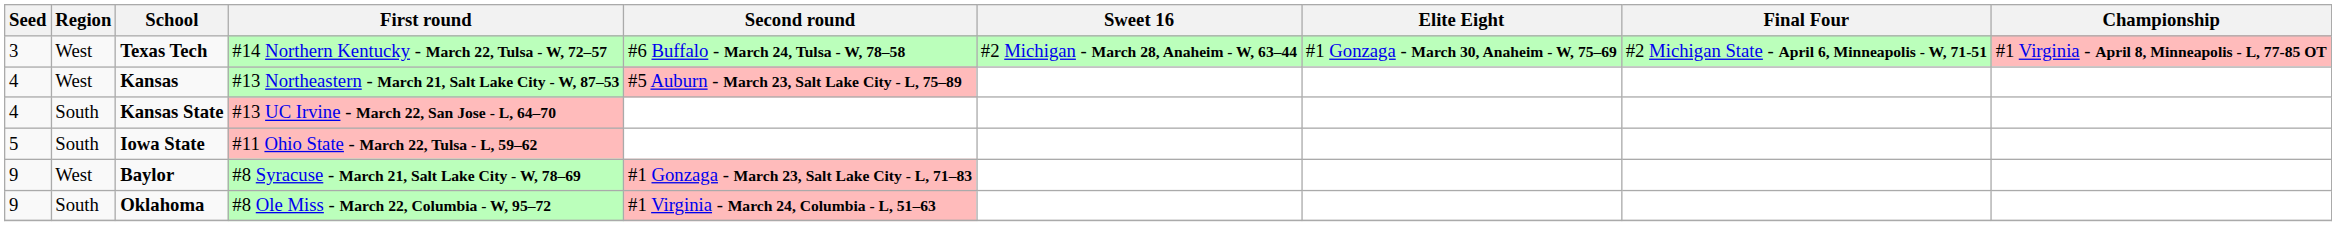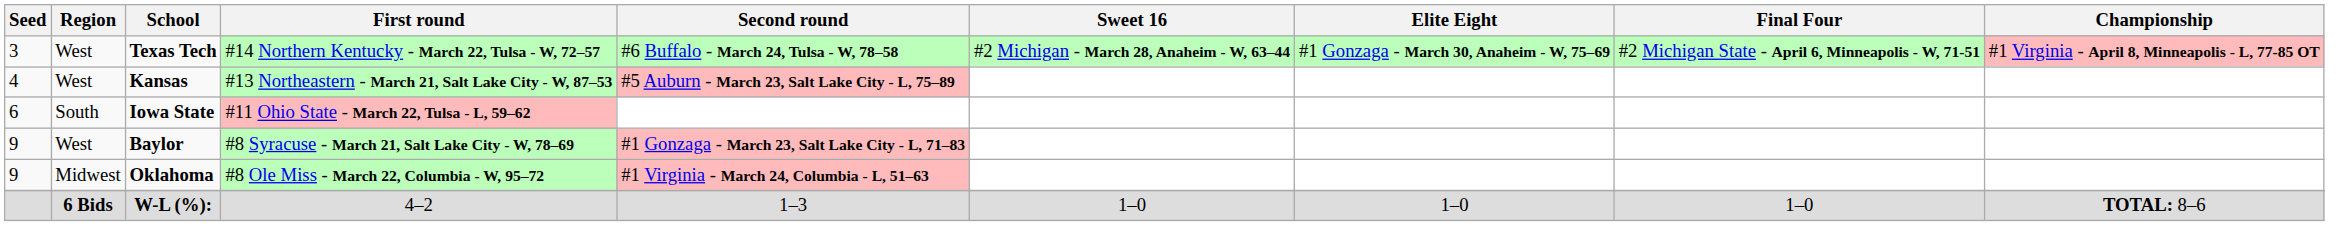 <table class="sortable wikitable" style="white-space:nowrap; font-size:90%;">
 <tr>
 <th>Seed</th>
 <th>Region</th>
 <th>School</th>
 <th>First round</th>
 <th>Second round</th>
 <th>Sweet 16</th>
 <th>Elite Eight</th>
 <th>Final Four</th>
 <th>Championship</th>
 </tr>
 <tr>
 <td>3</td>
 <td>West</td>
 <td><strong>Texas Tech</strong></td>
 <td style="background:#bfb;">#14 <a href='#'>Northern Kentucky</a> - <strong><small>March 22, Tulsa - W, 72–57</small></strong></td>
 <td style="background:#bfb;">#6 <a href='#'>Buffalo</a> - <strong><small>March 24, Tulsa - W, 78–58</small></strong></td>
 <td style="background:#bfb;">#2 <a href='#'>Michigan</a> - <strong><small>March 28, Anaheim - W, 63–44</small></strong></td>
 <td style="background:#bfb;">#1 <a href='#'>Gonzaga</a> - <strong><small>March 30, Anaheim - W, 75–69</small></strong></td>
 <td style="background:#bfb;">#2 <a href='#'>Michigan State</a> - <strong><small>April 6, Minneapolis - W, 71-51</small></strong></td>
 <td style="background:#fbb;">#1 <a href='#'>Virginia</a> - <strong><small>April 8, Minneapolis  - L, 77-85 OT</small></strong></td>
 </tr>
 <tr>
 <td>4</td>
 <td>West</td>
 <td><strong>Kansas</strong></td>
 <td style="background:#bfb;">#13 <a href='#'>Northeastern</a> - <strong><small>March 21, Salt Lake City - W, 87–53</small></strong></td>
 <td style="background:#fbb;">#5 <a href='#'>Auburn</a> - <strong><small>March 23, Salt Lake City - L, 75–89</small></strong></td>
 <td style="background:#fff;"></td>
 <td style="background:#fff;"></td>
 <td style="background:#fff;"></td>
 <td style="background:#fff;"></td>
 </tr>
 <tr>
-<td>4</td>
-<td>South</td>
-<td><strong>Kansas State</strong></td>
-<td style="background:#fbb;">#13 <a href='#'>UC Irvine</a> - <strong><small>March 22, San Jose - L, 64–70</small></strong></td>
-<td style="background:#fff;"></td>
-<td style="background:#fff;"></td>
-<td style="background:#fff;"></td>
-<td style="background:#fff;"></td>
-<td style="background:#fff;"></td>
-</tr>
-<tr>
-<td>5</td>
+<td>6</td>
 <td>South</td>
 <td><strong>Iowa State</strong></td>
 <td style="background:#fbb;">#11 <a href='#'>Ohio State</a> - <strong><small>March 22, Tulsa - L, 59–62</small></strong></td>
 <td style="background:#fff;"></td>
 <td style="background:#fff;"></td>
 <td style="background:#fff;"></td>
 <td style="background:#fff;"></td>
 <td style="background:#fff;"></td>
 </tr>
 <tr>
 <td>9</td>
 <td>West</td>
 <td><strong>Baylor</strong></td>
 <td style="background:#bfb;">#8 <a href='#'>Syracuse</a> - <strong><small>March 21, Salt Lake City - W, 78–69</small></strong></td>
 <td style="background:#fbb;">#1 <a href='#'>Gonzaga</a> - <strong><small>March 23, Salt Lake City - L, 71–83</small></strong></td>
 <td style="background:#fff;"></td>
 <td style="background:#fff;"></td>
 <td style="background:#fff;"></td>
 <td style="background:#fff;"></td>
 </tr>
 <tr>
 <td>9</td>
-<td>South</td>
+<td>Midwest</td>
 <td><strong>Oklahoma</strong></td>
 <td style="background:#bfb;">#8 <a href='#'>Ole Miss</a> - <strong><small>March 22, Columbia - W, 95–72</small></strong></td>
 <td style="background:#fbb;">#1 <a href='#'>Virginia</a> - <strong> <small>March 24, Columbia - L, 51–63</small></strong></td>
 <td style="background:#fff;"></td>
 <td style="background:#fff;"></td>
 <td style="background:#fff;"></td>
 <td style="background:#fff;"></td>
 </tr>
 <tr>
 </tr>
+<tr class="sortbottom"  style="text-align:center; background:#ddd;">
+<td></td>
+<td><strong>6 Bids</strong></td>
+<td><strong>W-L (%):</strong></td>
+<td>4–2 </td>
+<td>1–3 </td>
+<td>1–0 </td>
+<td>1–0 </td>
+<td>1–0 </td>
+<td><strong>TOTAL:</strong> 8–6 </td>
+</tr>
 </table>
